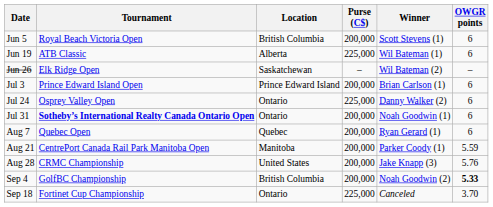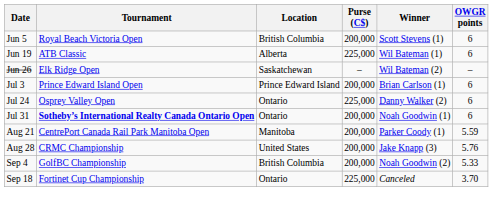 <table class="wikitable" style="font-size:95%">
 <tr>
 <th>Date</th>
 <th>Tournament</th>
 <th>Location</th>
 <th>Purse<br>(<a href='#'>C$</a>)</th>
 <th>Winner</th>
 <th><a href='#'>OWGR</a><br>points</th>
 </tr>
 <tr>
 <td>Jun 5</td>
 <td><a href='#'>Royal Beach Victoria Open</a></td>
 <td>British Columbia</td>
 <td align=right>200,000</td>
 <td> <a href='#'>Scott Stevens</a> (1)</td>
 <td align=center>6</td>
 </tr>
 <tr>
 <td>Jun 19</td>
 <td><a href='#'>ATB Classic</a></td>
 <td>Alberta</td>
 <td align=right>225,000</td>
 <td> <a href='#'>Wil Bateman</a> (1)</td>
 <td align=center>6</td>
 </tr>
 <tr>
 <td><s>Jun 26</s></td>
 <td><a href='#'>Elk Ridge Open</a></td>
 <td>Saskatchewan</td>
 <td align=center>–</td>
 <td> <a href='#'>Wil Bateman</a> (2)</td>
 <td align=center>–</td>
 </tr>
 <tr>
 <td>Jul 3</td>
 <td><a href='#'>Prince Edward Island Open</a></td>
 <td>Prince Edward Island</td>
 <td align=right>200,000</td>
 <td> <a href='#'>Brian Carlson</a> (1)</td>
 <td align=center>6</td>
 </tr>
 <tr>
 <td>Jul 24</td>
 <td><a href='#'>Osprey Valley Open</a></td>
 <td>Ontario</td>
 <td align=right>225,000</td>
 <td> <a href='#'>Danny Walker</a> (2)</td>
 <td align=center>6</td>
 </tr>
 <tr>
 <td>Jul 31</td>
 <td><strong><a href='#'>Sotheby’s International Realty Canada Ontario Open</a></strong></td>
 <td>Ontario</td>
 <td align=right>200,000</td>
 <td> <a href='#'>Noah Goodwin</a> (1)</td>
 <td align=center>6</td>
 </tr>
 <tr>
-<td>Aug 7</td>
-<td><a href='#'>Quebec Open</a></td>
-<td>Quebec</td>
-<td align=right>200,000</td>
-<td> <a href='#'>Ryan Gerard</a> (1)</td>
-<td align=center>6</td>
-</tr>
-<tr>
 <td>Aug 21</td>
 <td><a href='#'>CentrePort Canada Rail Park Manitoba Open</a></td>
 <td>Manitoba</td>
 <td align=right>200,000</td>
 <td> <a href='#'>Parker Coody</a> (1)</td>
 <td align=center>5.59</td>
 </tr>
 <tr>
 <td>Aug 28</td>
 <td><a href='#'>CRMC Championship</a></td>
 <td>United States</td>
 <td align=right>200,000</td>
 <td> <a href='#'>Jake Knapp</a> (3)</td>
 <td align=center>5.76</td>
 </tr>
 <tr>
 <td>Sep 4</td>
 <td><a href='#'>GolfBC Championship</a></td>
 <td>British Columbia</td>
 <td align=right>200,000</td>
 <td> <a href='#'>Noah Goodwin</a> (2)</td>
-<td align=center><strong>5.33</strong></td>
+<td align=center>5.33</td>
 </tr>
 <tr>
 <td>Sep 18</td>
 <td><a href='#'>Fortinet Cup Championship</a></td>
 <td>Ontario</td>
 <td align=right>225,000</td>
 <td><em>Canceled</em></td>
 <td align=center>3.70</td>
 </tr>
 </table>
